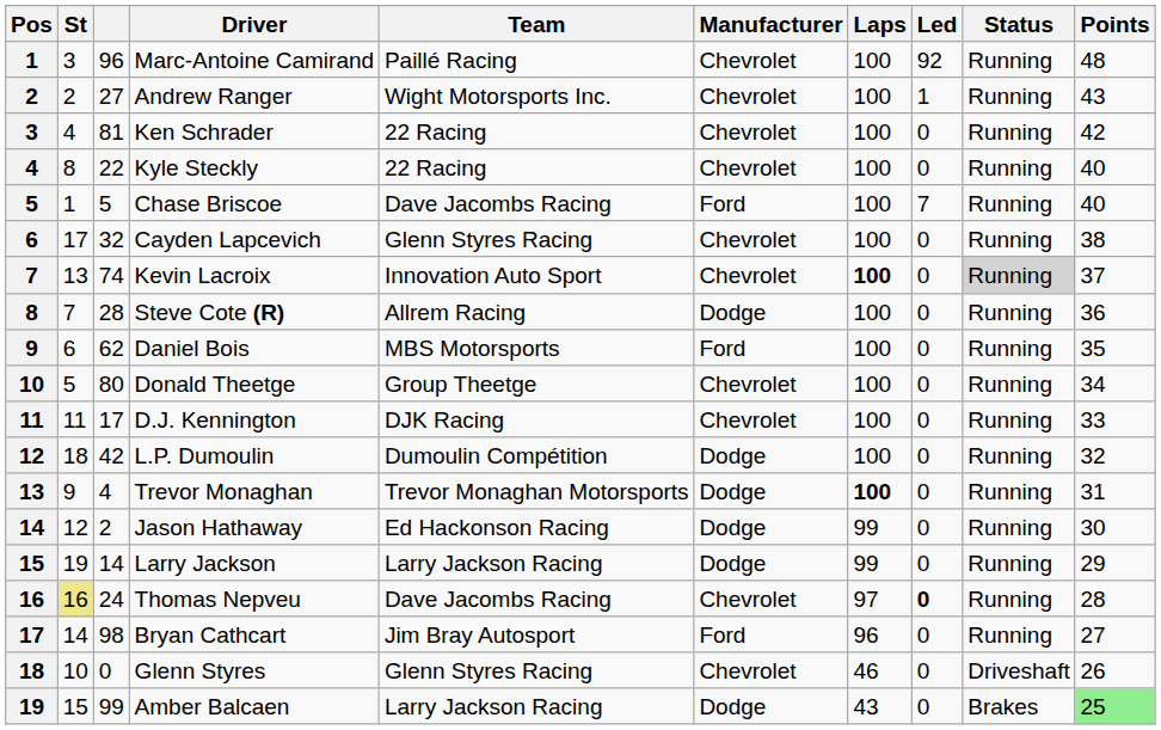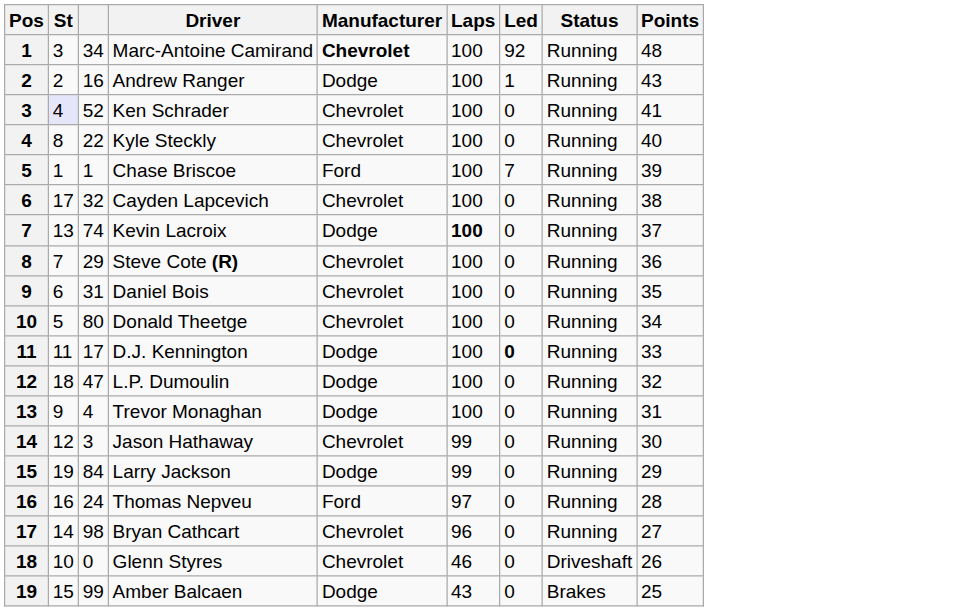 <table class="wikitable" style="font-size: 95%;">
 <tr>
 <th>Pos</th>
 <th>St</th>
 <th></th>
 <th>Driver</th>
-<th>Team</th>
 <th>Manufacturer</th>
 <th>Laps</th>
 <th>Led</th>
 <th>Status</th>
 <th>Points</th>
 </tr>
 <tr>
 <th>1</th>
 <td>3</td>
-<td>96</td>
+<td>34</td>
 <td>Marc-Antoine Camirand</td>
-<td>Paillé Racing</td>
-<td>Chevrolet</td>
+<td><strong>Chevrolet</strong></td>
 <td>100</td>
 <td>92</td>
 <td>Running</td>
 <td>48</td>
 </tr>
 <tr>
 <th>2</th>
 <td>2</td>
-<td>27</td>
+<td>16</td>
 <td>Andrew Ranger</td>
-<td>Wight Motorsports Inc.</td>
-<td>Chevrolet</td>
+<td>Dodge</td>
 <td>100</td>
 <td>1</td>
 <td>Running</td>
 <td>43</td>
 </tr>
 <tr>
 <th>3</th>
-<td>4</td>
-<td>81</td>
+<td style="background: lavender;">4</td>
+<td>52</td>
 <td>Ken Schrader</td>
-<td>22 Racing</td>
 <td>Chevrolet</td>
 <td>100</td>
 <td>0</td>
 <td>Running</td>
-<td>42</td>
+<td>41</td>
 </tr>
 <tr>
 <th>4</th>
 <td>8</td>
 <td>22</td>
 <td>Kyle Steckly</td>
-<td>22 Racing</td>
 <td>Chevrolet</td>
 <td>100</td>
 <td>0</td>
 <td>Running</td>
 <td>40</td>
 </tr>
 <tr>
 <th>5</th>
 <td>1</td>
-<td>5</td>
+<td>1</td>
 <td>Chase Briscoe</td>
-<td>Dave Jacombs Racing</td>
 <td>Ford</td>
 <td>100</td>
 <td>7</td>
 <td>Running</td>
-<td>40</td>
+<td>39</td>
 </tr>
 <tr>
 <th>6</th>
 <td>17</td>
 <td>32</td>
 <td>Cayden Lapcevich</td>
-<td>Glenn Styres Racing</td>
 <td>Chevrolet</td>
 <td>100</td>
 <td>0</td>
 <td>Running</td>
 <td>38</td>
 </tr>
 <tr>
 <th>7</th>
 <td>13</td>
 <td>74</td>
 <td>Kevin Lacroix</td>
-<td>Innovation Auto Sport</td>
-<td>Chevrolet</td>
+<td>Dodge</td>
 <td><strong>100</strong></td>
 <td>0</td>
-<td style="background: lightgrey;">Running</td>
+<td>Running</td>
 <td>37</td>
 </tr>
 <tr>
 <th>8</th>
 <td>7</td>
-<td>28</td>
+<td>29</td>
 <td>Steve Cote <strong>(R)</strong></td>
-<td>Allrem Racing</td>
-<td>Dodge</td>
+<td>Chevrolet</td>
 <td>100</td>
 <td>0</td>
 <td>Running</td>
 <td>36</td>
 </tr>
 <tr>
 <th>9</th>
 <td>6</td>
-<td>62</td>
+<td>31</td>
 <td>Daniel Bois</td>
-<td>MBS Motorsports</td>
-<td>Ford</td>
+<td>Chevrolet</td>
 <td>100</td>
 <td>0</td>
 <td>Running</td>
 <td>35</td>
 </tr>
 <tr>
 <th>10</th>
 <td>5</td>
 <td>80</td>
 <td>Donald Theetge</td>
-<td>Group Theetge</td>
 <td>Chevrolet</td>
 <td>100</td>
 <td>0</td>
 <td>Running</td>
 <td>34</td>
 </tr>
 <tr>
 <th>11</th>
 <td>11</td>
 <td>17</td>
 <td>D.J. Kennington</td>
-<td>DJK Racing</td>
-<td>Chevrolet</td>
+<td>Dodge</td>
 <td>100</td>
-<td>0</td>
+<td><strong>0</strong></td>
 <td>Running</td>
 <td>33</td>
 </tr>
 <tr>
 <th>12</th>
 <td>18</td>
-<td>42</td>
+<td>47</td>
 <td>L.P. Dumoulin</td>
-<td>Dumoulin Compétition</td>
 <td>Dodge</td>
 <td>100</td>
 <td>0</td>
 <td>Running</td>
 <td>32</td>
 </tr>
 <tr>
 <th>13</th>
 <td>9</td>
 <td>4</td>
 <td>Trevor Monaghan</td>
-<td>Trevor Monaghan Motorsports</td>
 <td>Dodge</td>
-<td><strong>100</strong></td>
+<td>100</td>
 <td>0</td>
 <td>Running</td>
 <td>31</td>
 </tr>
 <tr>
 <th>14</th>
 <td>12</td>
-<td>2</td>
+<td>3</td>
 <td>Jason Hathaway</td>
-<td>Ed Hackonson Racing</td>
-<td>Dodge</td>
+<td>Chevrolet</td>
 <td>99</td>
 <td>0</td>
 <td>Running</td>
 <td>30</td>
 </tr>
 <tr>
 <th>15</th>
 <td>19</td>
-<td>14</td>
+<td>84</td>
 <td>Larry Jackson</td>
-<td>Larry Jackson Racing</td>
 <td>Dodge</td>
 <td>99</td>
 <td>0</td>
 <td>Running</td>
 <td>29</td>
 </tr>
 <tr>
 <th>16</th>
-<td style="background: khaki;">16</td>
+<td>16</td>
 <td>24</td>
 <td>Thomas Nepveu</td>
-<td>Dave Jacombs Racing</td>
-<td>Chevrolet</td>
+<td>Ford</td>
 <td>97</td>
-<td><strong>0</strong></td>
+<td>0</td>
 <td>Running</td>
 <td>28</td>
 </tr>
 <tr>
 <th>17</th>
 <td>14</td>
 <td>98</td>
 <td>Bryan Cathcart</td>
-<td>Jim Bray Autosport</td>
-<td>Ford</td>
+<td>Chevrolet</td>
 <td>96</td>
 <td>0</td>
 <td>Running</td>
 <td>27</td>
 </tr>
 <tr>
 <th>18</th>
 <td>10</td>
 <td>0</td>
 <td>Glenn Styres</td>
-<td>Glenn Styres Racing</td>
 <td>Chevrolet</td>
 <td>46</td>
 <td>0</td>
 <td>Driveshaft</td>
 <td>26</td>
 </tr>
 <tr>
 <th>19</th>
 <td>15</td>
 <td>99</td>
 <td>Amber Balcaen</td>
-<td>Larry Jackson Racing</td>
 <td>Dodge</td>
 <td>43</td>
 <td>0</td>
 <td>Brakes</td>
-<td style="background: lightgreen;">25</td>
+<td>25</td>
 </tr>
 </table>
